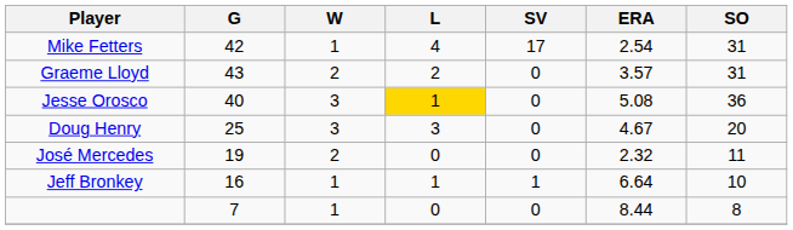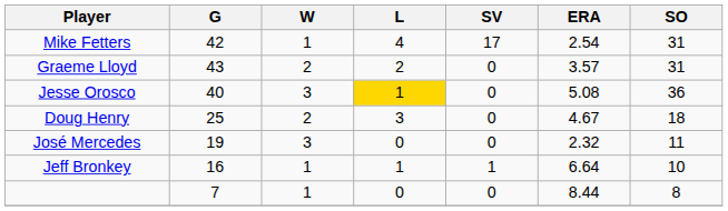 <table class="wikitable sortable">
 <tr>
 <th bgcolor="#DDDDFF" width="16%">Player</th>
 <th bgcolor="#DDDDFF" width="9%">G</th>
 <th bgcolor="#DDDDFF" width="9%">W</th>
 <th bgcolor="#DDDDFF" width="9%">L</th>
 <th bgcolor="#DDDDFF" width="9%">SV</th>
 <th bgcolor="#DDDDFF" width="9%">ERA</th>
 <th bgcolor="#DDDDFF" width="9%">SO</th>
 </tr>
 <tr align="center">
 <td><a href='#'>Mike Fetters</a></td>
 <td>42</td>
 <td>1</td>
 <td>4</td>
 <td>17</td>
 <td>2.54</td>
 <td>31</td>
 </tr>
 <tr align=center>
 <td><a href='#'>Graeme Lloyd</a></td>
 <td>43</td>
 <td>2</td>
 <td>2</td>
 <td>0</td>
 <td>3.57</td>
 <td>31</td>
 </tr>
 <tr align=center>
 <td><a href='#'>Jesse Orosco</a></td>
 <td>40</td>
 <td>3</td>
 <td style="background: gold;">1</td>
 <td>0</td>
 <td>5.08</td>
 <td>36</td>
 </tr>
 <tr align=center>
 <td><a href='#'>Doug Henry</a></td>
 <td>25</td>
-<td>3</td>
+<td>2</td>
 <td>3</td>
 <td>0</td>
 <td>4.67</td>
-<td>20</td>
+<td>18</td>
 </tr>
 <tr align=center>
 <td><a href='#'>José Mercedes</a></td>
 <td>19</td>
-<td>2</td>
+<td>3</td>
 <td>0</td>
 <td>0</td>
 <td>2.32</td>
 <td>11</td>
 </tr>
 <tr align=center>
 <td><a href='#'>Jeff Bronkey</a></td>
 <td>16</td>
 <td>1</td>
 <td>1</td>
 <td>1</td>
 <td>6.64</td>
 <td>10</td>
 </tr>
 <tr align=center>
 <td></td>
 <td>7</td>
 <td>1</td>
 <td>0</td>
 <td>0</td>
 <td>8.44</td>
 <td>8</td>
 </tr>
 <tr align="center">
 </tr>
 </table>
